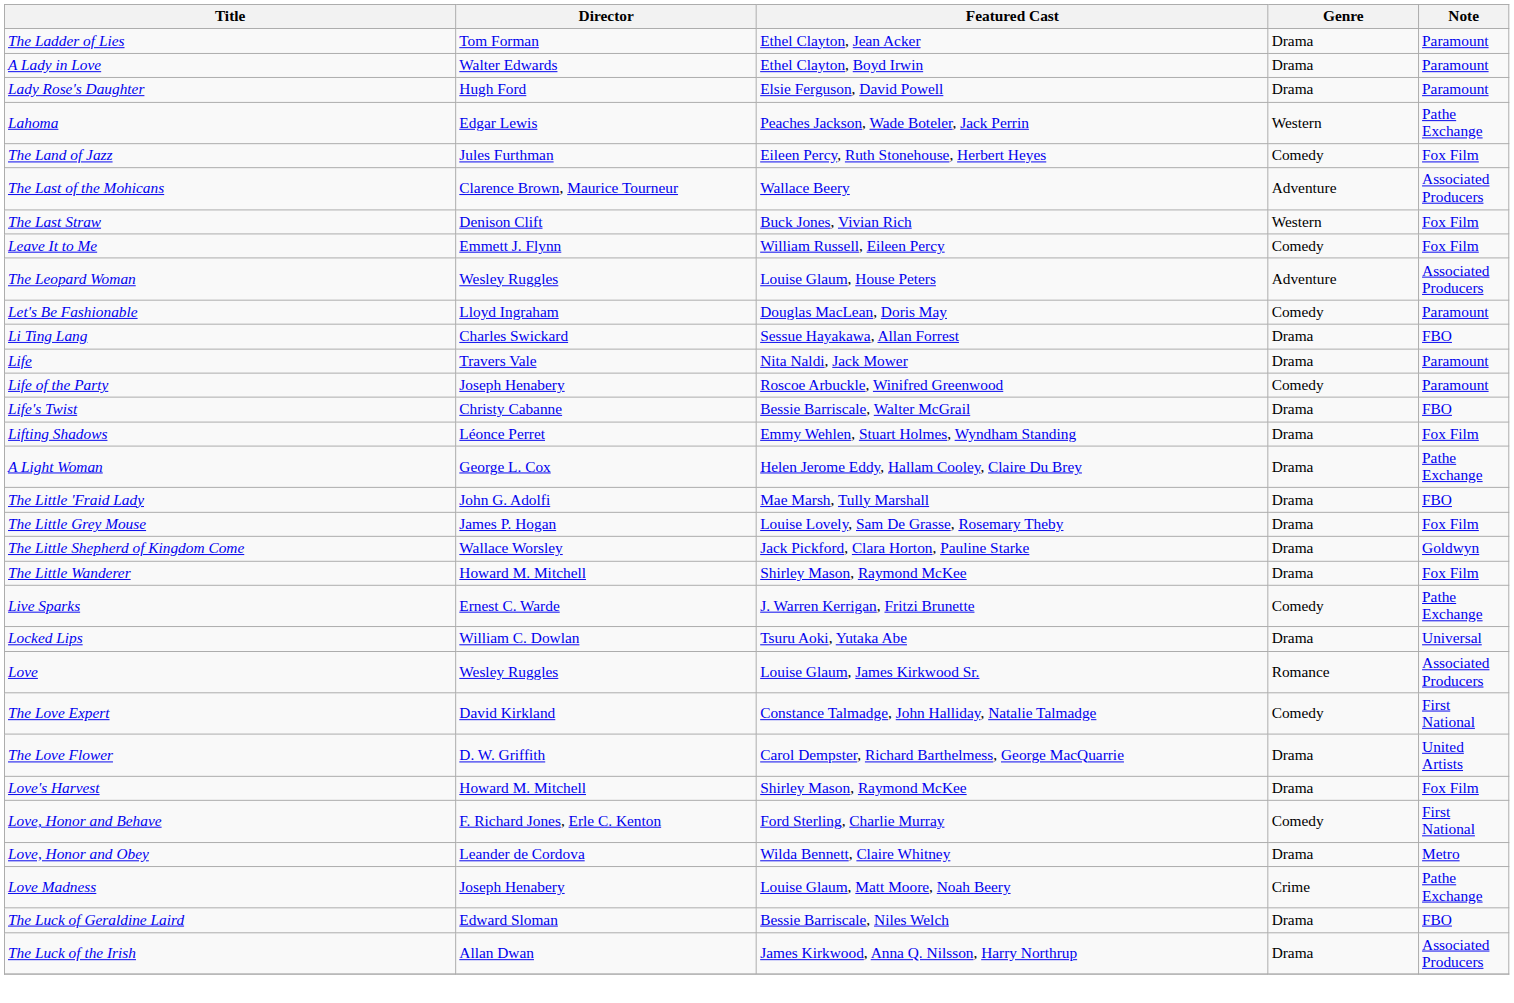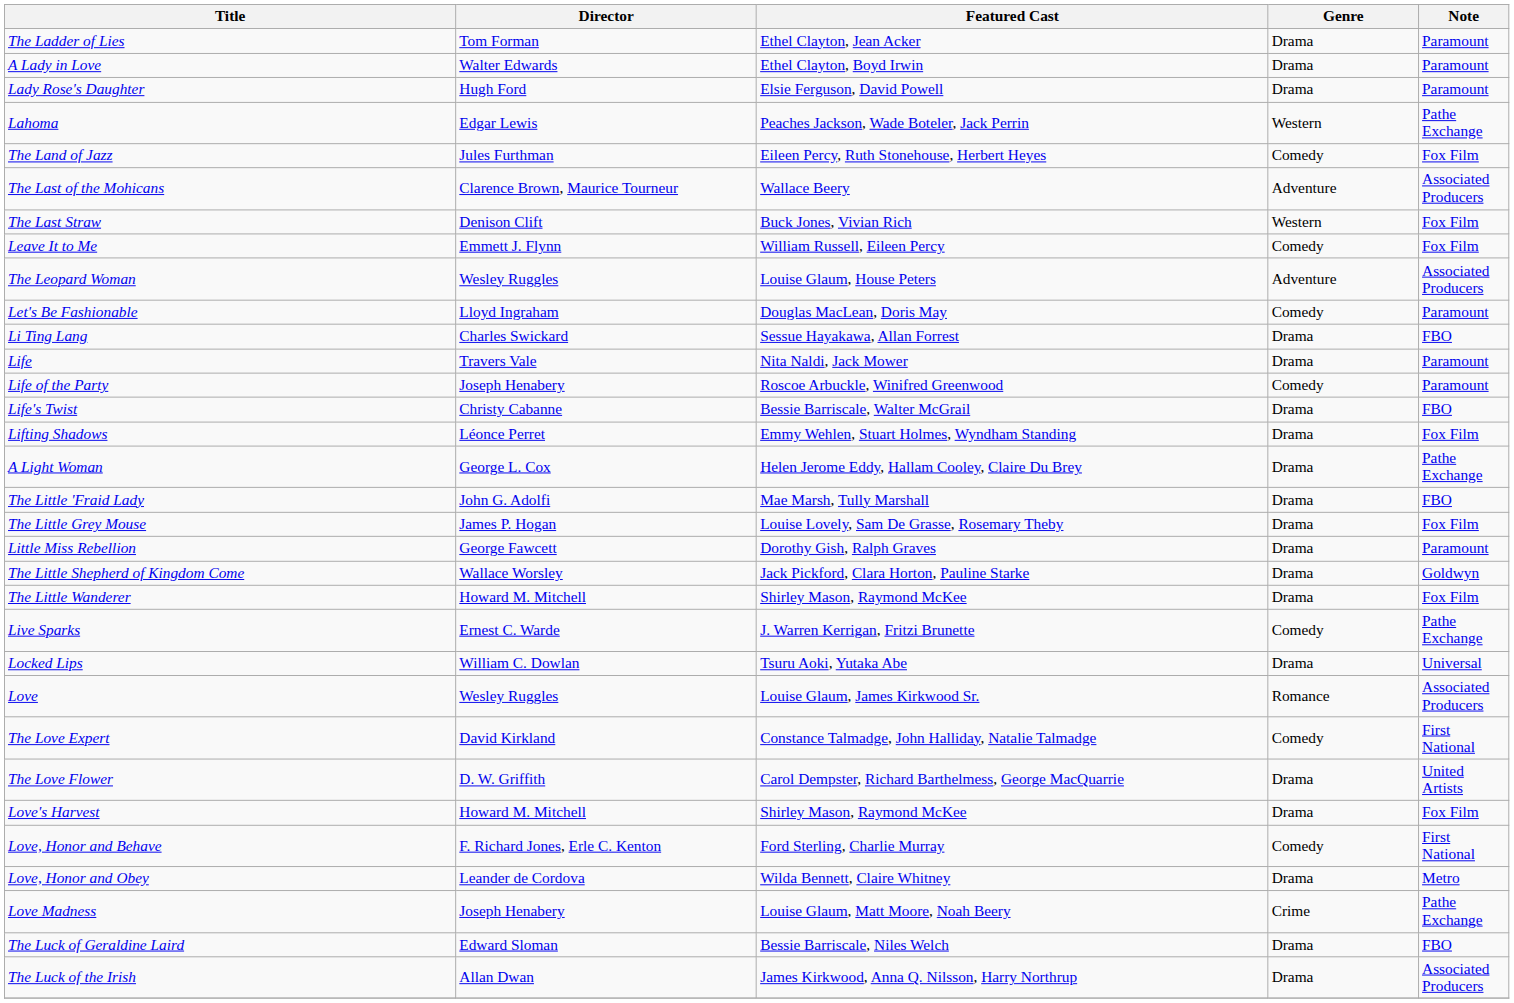 <table class="wikitable">
 <tr>
 <th style="width:30%;">Title</th>
 <th style="width:20%;">Director</th>
 <th style="width:34%;">Featured Cast</th>
 <th style="width:10%;">Genre</th>
 <th style="width:10%;">Note</th>
 </tr>
 <tr>
 <td><em><a href='#'>The Ladder of Lies</a></em></td>
 <td><a href='#'>Tom Forman</a></td>
 <td><a href='#'>Ethel Clayton</a>, <a href='#'>Jean Acker</a></td>
 <td>Drama</td>
 <td><a href='#'>Paramount</a></td>
 </tr>
 <tr>
 <td><em><a href='#'>A Lady in Love</a></em></td>
 <td><a href='#'>Walter Edwards</a></td>
 <td><a href='#'>Ethel Clayton</a>, <a href='#'>Boyd Irwin</a></td>
 <td>Drama</td>
 <td><a href='#'>Paramount</a></td>
 </tr>
 <tr>
 <td><em><a href='#'>Lady Rose's Daughter</a></em></td>
 <td><a href='#'>Hugh Ford</a></td>
 <td><a href='#'>Elsie Ferguson</a>, <a href='#'>David Powell</a></td>
 <td>Drama</td>
 <td><a href='#'>Paramount</a></td>
 </tr>
 <tr>
 <td><em><a href='#'>Lahoma</a></em></td>
 <td><a href='#'>Edgar Lewis</a></td>
 <td><a href='#'>Peaches Jackson</a>, <a href='#'>Wade Boteler</a>, <a href='#'>Jack Perrin</a></td>
 <td>Western</td>
 <td><a href='#'>Pathe Exchange</a></td>
 </tr>
 <tr>
 <td><em><a href='#'>The Land of Jazz</a></em></td>
 <td><a href='#'>Jules Furthman</a></td>
 <td><a href='#'>Eileen Percy</a>, <a href='#'>Ruth Stonehouse</a>, <a href='#'>Herbert Heyes</a></td>
 <td>Comedy</td>
 <td><a href='#'>Fox Film</a></td>
 </tr>
 <tr>
 <td><em><a href='#'>The Last of the Mohicans</a></em></td>
 <td><a href='#'>Clarence Brown</a>, <a href='#'>Maurice Tourneur</a></td>
 <td><a href='#'>Wallace Beery</a></td>
 <td>Adventure</td>
 <td><a href='#'>Associated Producers</a></td>
 </tr>
 <tr>
 <td><em><a href='#'>The Last Straw</a></em></td>
 <td><a href='#'>Denison Clift</a></td>
 <td><a href='#'>Buck Jones</a>, <a href='#'>Vivian Rich</a></td>
 <td>Western</td>
 <td><a href='#'>Fox Film</a></td>
 </tr>
 <tr>
 <td><em><a href='#'>Leave It to Me</a></em></td>
 <td><a href='#'>Emmett J. Flynn</a></td>
 <td><a href='#'>William Russell</a>, <a href='#'>Eileen Percy</a></td>
 <td>Comedy</td>
 <td><a href='#'>Fox Film</a></td>
 </tr>
 <tr>
 <td><em><a href='#'>The Leopard Woman</a></em></td>
 <td><a href='#'>Wesley Ruggles</a></td>
 <td><a href='#'>Louise Glaum</a>, <a href='#'>House Peters</a></td>
 <td>Adventure</td>
 <td><a href='#'>Associated Producers</a></td>
 </tr>
 <tr>
 <td><em><a href='#'>Let's Be Fashionable</a></em></td>
 <td><a href='#'>Lloyd Ingraham</a></td>
 <td><a href='#'>Douglas MacLean</a>, <a href='#'>Doris May</a></td>
 <td>Comedy</td>
 <td><a href='#'>Paramount</a></td>
 </tr>
 <tr>
 <td><em><a href='#'>Li Ting Lang</a></em></td>
 <td><a href='#'>Charles Swickard</a></td>
 <td><a href='#'>Sessue Hayakawa</a>, <a href='#'>Allan Forrest</a></td>
 <td>Drama</td>
 <td><a href='#'>FBO</a></td>
 </tr>
 <tr>
 <td><em><a href='#'>Life</a></em></td>
 <td><a href='#'>Travers Vale</a></td>
 <td><a href='#'>Nita Naldi</a>, <a href='#'>Jack Mower</a></td>
 <td>Drama</td>
 <td><a href='#'>Paramount</a></td>
 </tr>
 <tr>
 <td><em><a href='#'>Life of the Party</a></em></td>
 <td><a href='#'>Joseph Henabery</a></td>
 <td><a href='#'>Roscoe Arbuckle</a>, <a href='#'>Winifred Greenwood</a></td>
 <td>Comedy</td>
 <td><a href='#'>Paramount</a></td>
 </tr>
 <tr>
 <td><em><a href='#'>Life's Twist</a></em></td>
 <td><a href='#'>Christy Cabanne</a></td>
 <td><a href='#'>Bessie Barriscale</a>, <a href='#'>Walter McGrail</a></td>
 <td>Drama</td>
 <td><a href='#'>FBO</a></td>
 </tr>
 <tr>
 <td><em><a href='#'>Lifting Shadows</a></em></td>
 <td><a href='#'>Léonce Perret</a></td>
 <td><a href='#'>Emmy Wehlen</a>, <a href='#'>Stuart Holmes</a>, <a href='#'>Wyndham Standing</a></td>
 <td>Drama</td>
 <td><a href='#'>Fox Film</a></td>
 </tr>
 <tr>
 <td><em><a href='#'>A Light Woman</a></em></td>
 <td><a href='#'>George L. Cox</a></td>
 <td><a href='#'>Helen Jerome Eddy</a>, <a href='#'>Hallam Cooley</a>, <a href='#'>Claire Du Brey</a></td>
 <td>Drama</td>
 <td><a href='#'>Pathe Exchange</a></td>
 </tr>
 <tr>
 <td><em><a href='#'>The Little 'Fraid Lady</a></em></td>
 <td><a href='#'>John G. Adolfi</a></td>
 <td><a href='#'>Mae Marsh</a>, <a href='#'>Tully Marshall</a></td>
 <td>Drama</td>
 <td><a href='#'>FBO</a></td>
 </tr>
 <tr>
 <td><em><a href='#'>The Little Grey Mouse</a></em></td>
 <td><a href='#'>James P. Hogan</a></td>
 <td><a href='#'>Louise Lovely</a>, <a href='#'>Sam De Grasse</a>, <a href='#'>Rosemary Theby</a></td>
 <td>Drama</td>
 <td><a href='#'>Fox Film</a></td>
 </tr>
 <tr>
+<td><em><a href='#'>Little Miss Rebellion</a></em></td>
+<td><a href='#'>George Fawcett</a></td>
+<td><a href='#'>Dorothy Gish</a>, <a href='#'>Ralph Graves</a></td>
+<td>Drama</td>
+<td><a href='#'>Paramount</a></td>
+</tr>
+<tr>
 <td><em><a href='#'>The Little Shepherd of Kingdom Come</a></em></td>
 <td><a href='#'>Wallace Worsley</a></td>
 <td><a href='#'>Jack Pickford</a>, <a href='#'>Clara Horton</a>, <a href='#'>Pauline Starke</a></td>
 <td>Drama</td>
 <td><a href='#'>Goldwyn</a></td>
 </tr>
 <tr>
 <td><em><a href='#'>The Little Wanderer</a></em></td>
 <td><a href='#'>Howard M. Mitchell</a></td>
 <td><a href='#'>Shirley Mason</a>, <a href='#'>Raymond McKee</a></td>
 <td>Drama</td>
 <td><a href='#'>Fox Film</a></td>
 </tr>
 <tr>
 <td><em><a href='#'>Live Sparks</a></em></td>
 <td><a href='#'>Ernest C. Warde</a></td>
 <td><a href='#'>J. Warren Kerrigan</a>, <a href='#'>Fritzi Brunette</a></td>
 <td>Comedy</td>
 <td><a href='#'>Pathe Exchange</a></td>
 </tr>
 <tr>
 <td><em><a href='#'>Locked Lips</a></em></td>
 <td><a href='#'>William C. Dowlan</a></td>
 <td><a href='#'>Tsuru Aoki</a>, <a href='#'>Yutaka Abe</a></td>
 <td>Drama</td>
 <td><a href='#'>Universal</a></td>
 </tr>
 <tr>
 <td><em><a href='#'>Love</a></em></td>
 <td><a href='#'>Wesley Ruggles</a></td>
 <td><a href='#'>Louise Glaum</a>, <a href='#'>James Kirkwood Sr.</a></td>
 <td>Romance</td>
 <td><a href='#'>Associated Producers</a></td>
 </tr>
 <tr>
 <td><em><a href='#'>The Love Expert</a></em></td>
 <td><a href='#'>David Kirkland</a></td>
 <td><a href='#'>Constance Talmadge</a>, <a href='#'>John Halliday</a>, <a href='#'>Natalie Talmadge</a></td>
 <td>Comedy</td>
 <td><a href='#'>First National</a></td>
 </tr>
 <tr>
 <td><em><a href='#'>The Love Flower</a></em></td>
 <td><a href='#'>D. W. Griffith</a></td>
 <td><a href='#'>Carol Dempster</a>, <a href='#'>Richard Barthelmess</a>, <a href='#'>George MacQuarrie</a></td>
 <td>Drama</td>
 <td><a href='#'>United Artists</a></td>
 </tr>
 <tr>
 <td><em><a href='#'>Love's Harvest</a></em></td>
 <td><a href='#'>Howard M. Mitchell</a></td>
 <td><a href='#'>Shirley Mason</a>, <a href='#'>Raymond McKee</a></td>
 <td>Drama</td>
 <td><a href='#'>Fox Film</a></td>
 </tr>
 <tr>
 <td><em><a href='#'>Love, Honor and Behave</a></em></td>
 <td><a href='#'>F. Richard Jones</a>, <a href='#'>Erle C. Kenton</a></td>
 <td><a href='#'>Ford Sterling</a>, <a href='#'>Charlie Murray</a></td>
 <td>Comedy</td>
 <td><a href='#'>First National</a></td>
 </tr>
 <tr>
 <td><em><a href='#'>Love, Honor and Obey</a></em></td>
 <td><a href='#'>Leander de Cordova</a></td>
 <td><a href='#'>Wilda Bennett</a>, <a href='#'>Claire Whitney</a></td>
 <td>Drama</td>
 <td><a href='#'>Metro</a></td>
 </tr>
 <tr>
 <td><em><a href='#'>Love Madness</a></em></td>
 <td><a href='#'>Joseph Henabery</a></td>
 <td><a href='#'>Louise Glaum</a>, <a href='#'>Matt Moore</a>, <a href='#'>Noah Beery</a></td>
 <td>Crime</td>
 <td><a href='#'>Pathe Exchange</a></td>
 </tr>
 <tr>
 <td><em><a href='#'>The Luck of Geraldine Laird</a></em></td>
 <td><a href='#'>Edward Sloman</a></td>
 <td><a href='#'>Bessie Barriscale</a>, <a href='#'>Niles Welch</a></td>
 <td>Drama</td>
 <td><a href='#'>FBO</a></td>
 </tr>
 <tr>
 <td><em><a href='#'>The Luck of the Irish</a></em></td>
 <td><a href='#'>Allan Dwan</a></td>
 <td><a href='#'>James Kirkwood</a>, <a href='#'>Anna Q. Nilsson</a>, <a href='#'>Harry Northrup</a></td>
 <td>Drama</td>
 <td><a href='#'>Associated Producers</a></td>
 </tr>
 <tr>
 </tr>
 </table>
